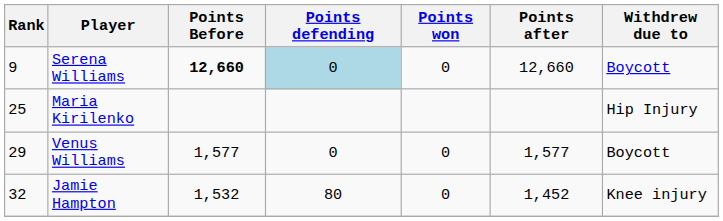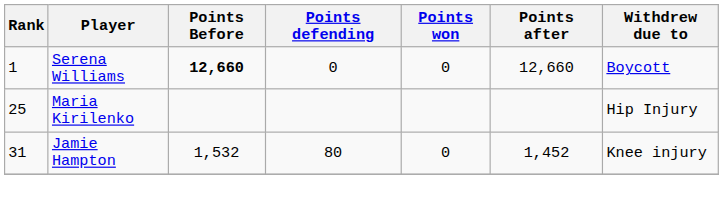 <table class="wikitable sortable">
 <tr>
 <th>Rank</th>
 <th>Player</th>
 <th>Points Before</th>
 <th style="width:110px;"><a href='#'>Points defending</a></th>
 <th style="width:70px;"><a href='#'>Points won</a></th>
 <th style="width:90px;">Points after</th>
 <th>Withdrew due to</th>
 </tr>
 <tr>
-<td>9</td>
+<td>1</td>
 <td> <a href='#'>Serena Williams</a></td>
 <td align="center"><strong>12,660</strong></td>
-<td align="center" style="background: lightblue;">0</td>
+<td align="center">0</td>
 <td align="center">0</td>
 <td align="center">12,660</td>
 <td><a href='#'>Boycott</a></td>
 </tr>
 <tr>
 <td>25</td>
 <td> <a href='#'>Maria Kirilenko</a></td>
 <td></td>
 <td></td>
 <td></td>
 <td></td>
 <td>Hip Injury</td>
 </tr>
 <tr>
-<td>29</td>
-<td> <a href='#'>Venus Williams</a></td>
-<td align="center">1,577</td>
-<td align="center">0</td>
-<td align="center">0</td>
-<td align="center">1,577</td>
-<td>Boycott</td>
-</tr>
-<tr>
-<td>32</td>
+<td>31</td>
 <td> <a href='#'>Jamie Hampton</a></td>
 <td align="center">1,532</td>
 <td align="center">80</td>
 <td align="center">0</td>
 <td align="center">1,452</td>
 <td>Knee injury</td>
 </tr>
 <tr>
 </tr>
 </table>
